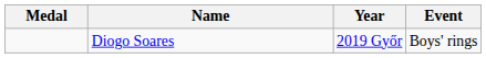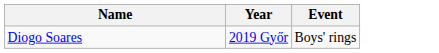 <table class="wikitable sortable">
 <tr>
-<th style="width:5em;">Medal</th>
 <th width=250>Name</th>
 <th>Year</th>
 <th>Event</th>
 </tr>
 <tr>
-<td></td>
 <td><a href='#'> Diogo Soares</a></td>
 <td> <a href='#'>2019 Győr</a></td>
 <td>Boys' rings</td>
 </tr>
 </table>
